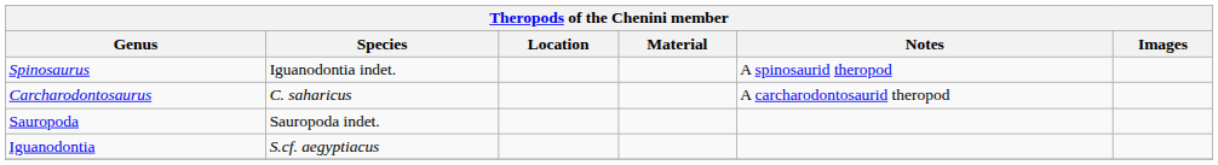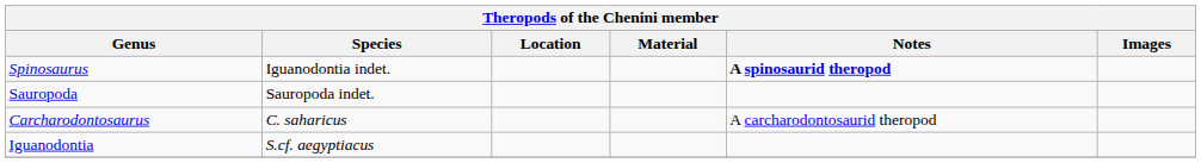 <table class="wikitable" align="center" width="75%">
 <tr>
 <th colspan="6" align="center"><a href='#'>Theropods</a> of the Chenini member</th>
 </tr>
 <tr>
 <th>Genus</th>
 <th>Species</th>
 <th>Location</th>
 <th>Material</th>
 <th>Notes</th>
 <th>Images</th>
 </tr>
 <tr>
 <td><em><a href='#'>Spinosaurus</a></em></td>
 <td>Iguanodontia indet.</td>
 <td></td>
 <td></td>
-<td>A <a href='#'>spinosaurid</a> <a href='#'>theropod</a></td>
+<td><strong>A <a href='#'>spinosaurid</a> <a href='#'>theropod</a></strong></td>
+<td></td>
+</tr>
+<tr>
+<td><a href='#'>Sauropoda</a></td>
+<td>Sauropoda indet.</td>
+<td></td>
+<td></td>
+<td></td>
 <td></td>
 </tr>
 <tr>
 <td><em><a href='#'>Carcharodontosaurus</a></em></td>
 <td><em>C. saharicus</em></td>
 <td></td>
 <td></td>
 <td>A <a href='#'>carcharodontosaurid</a> theropod</td>
-<td></td>
-</tr>
-<tr>
-<td><a href='#'>Sauropoda</a></td>
-<td>Sauropoda indet.</td>
-<td></td>
-<td></td>
-<td></td>
 <td></td>
 </tr>
 <tr>
 <td><a href='#'>Iguanodontia</a></td>
 <td><em>S.cf. aegyptiacus</em></td>
 <td></td>
 <td></td>
 <td></td>
 <td></td>
 </tr>
 <tr>
 </tr>
 </table>
